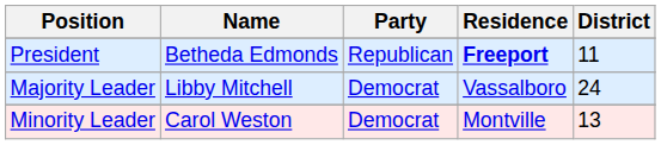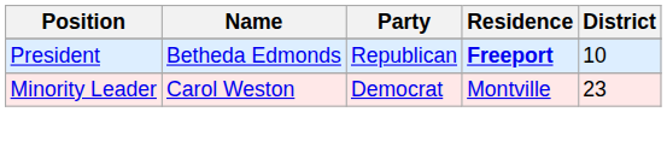 <table class="wikitable">
 <tr>
 <th>Position</th>
 <th>Name</th>
 <th>Party</th>
 <th>Residence</th>
 <th>District</th>
 </tr>
 <tr>
 </tr>
 <tr bgcolor=#DDEEFF>
 <td><a href='#'>President</a></td>
 <td><a href='#'>Betheda Edmonds</a></td>
 <td><a href='#'>Republican</a></td>
 <td><strong><a href='#'>Freeport</a></strong></td>
-<td>11</td>
+<td>10</td>
 </tr>
 <tr>
-</tr>
-<tr bgcolor=#DDEEFF>
-<td><a href='#'>Majority Leader</a></td>
-<td><a href='#'>Libby Mitchell</a></td>
-<td><a href='#'>Democrat</a></td>
-<td><a href='#'>Vassalboro</a></td>
-<td>24</td>
 </tr>
 <tr>
 </tr>
 <tr bgcolor=#FFE8E8>
 <td><a href='#'>Minority Leader</a></td>
 <td><a href='#'>Carol Weston</a></td>
 <td><a href='#'>Democrat</a></td>
 <td><a href='#'>Montville</a></td>
-<td>13</td>
+<td>23</td>
 </tr>
 </table>
